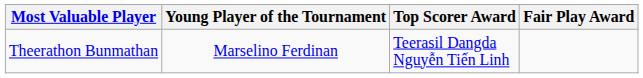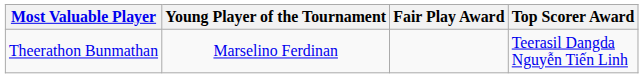 <table class="wikitable" style="text-align:center; margin:auto;">
 <tr>
 <th><a href='#'>Most Valuable Player</a></th>
 <th>Young Player of the Tournament</th>
+<th>Fair Play Award</th>
 <th>Top Scorer Award</th>
-<th>Fair Play Award</th>
 </tr>
 <tr>
 <td> <a href='#'>Theerathon Bunmathan</a></td>
 <td> <a href='#'>Marselino Ferdinan</a></td>
+<td></td>
 <td align="left"> <a href='#'>Teerasil Dangda</a><br> <a href='#'>Nguyễn Tiến Linh</a></td>
-<td></td>
 </tr>
 </table>
